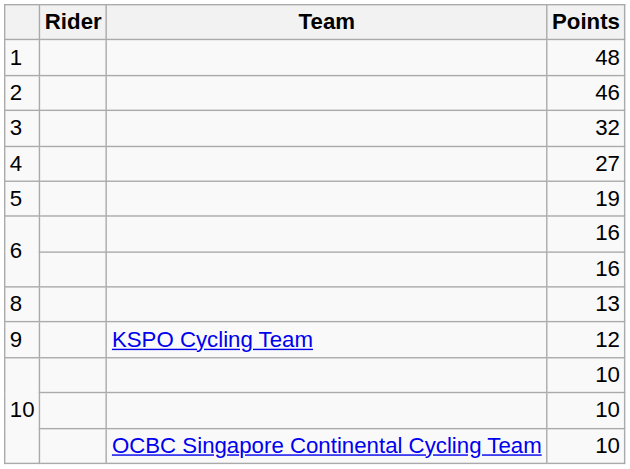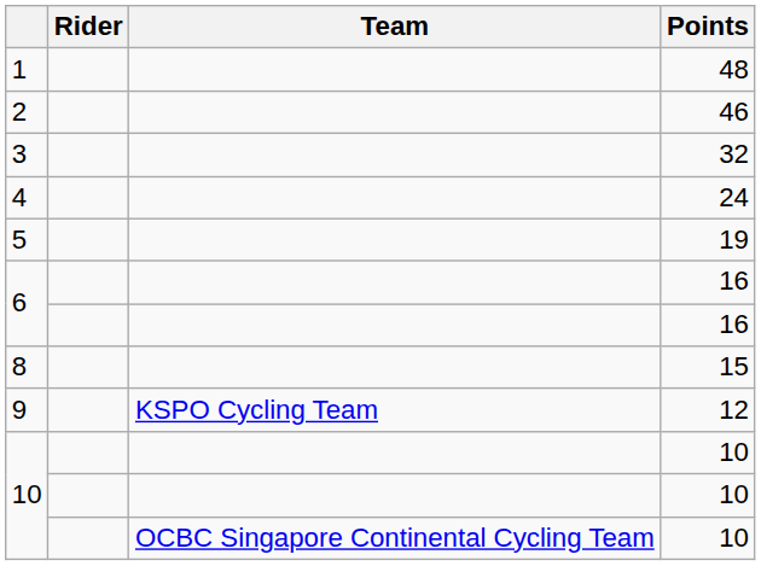 <table class="wikitable">
 <tr>
 <th></th>
 <th>Rider</th>
 <th>Team</th>
 <th>Points</th>
 </tr>
 <tr>
 <td>1</td>
 <td> </td>
 <td></td>
 <td align=right>48</td>
 </tr>
 <tr>
 <td>2</td>
 <td></td>
 <td></td>
 <td align=right>46</td>
 </tr>
 <tr>
 <td>3</td>
 <td></td>
 <td></td>
 <td align=right>32</td>
 </tr>
 <tr>
 <td>4</td>
 <td></td>
 <td></td>
-<td align=right>27</td>
+<td align=right>24</td>
 </tr>
 <tr>
 <td>5</td>
 <td></td>
 <td></td>
 <td align=right>19</td>
 </tr>
 <tr>
 <td rowspan=2>6</td>
 <td></td>
 <td></td>
 <td align=right>16</td>
 </tr>
 <tr>
 <td></td>
 <td></td>
 <td align=right>16</td>
 </tr>
 <tr>
 <td>8</td>
 <td></td>
 <td></td>
-<td align=right>13</td>
+<td align=right>15</td>
 </tr>
 <tr>
 <td>9</td>
 <td></td>
 <td><a href='#'>KSPO Cycling Team</a></td>
 <td align=right>12</td>
 </tr>
 <tr>
 <td rowspan=3>10</td>
 <td></td>
 <td></td>
 <td align=right>10</td>
 </tr>
 <tr>
 <td></td>
 <td></td>
 <td align=right>10</td>
 </tr>
 <tr>
 <td></td>
 <td><a href='#'>OCBC Singapore Continental Cycling Team</a></td>
 <td align=right>10</td>
 </tr>
 </table>
